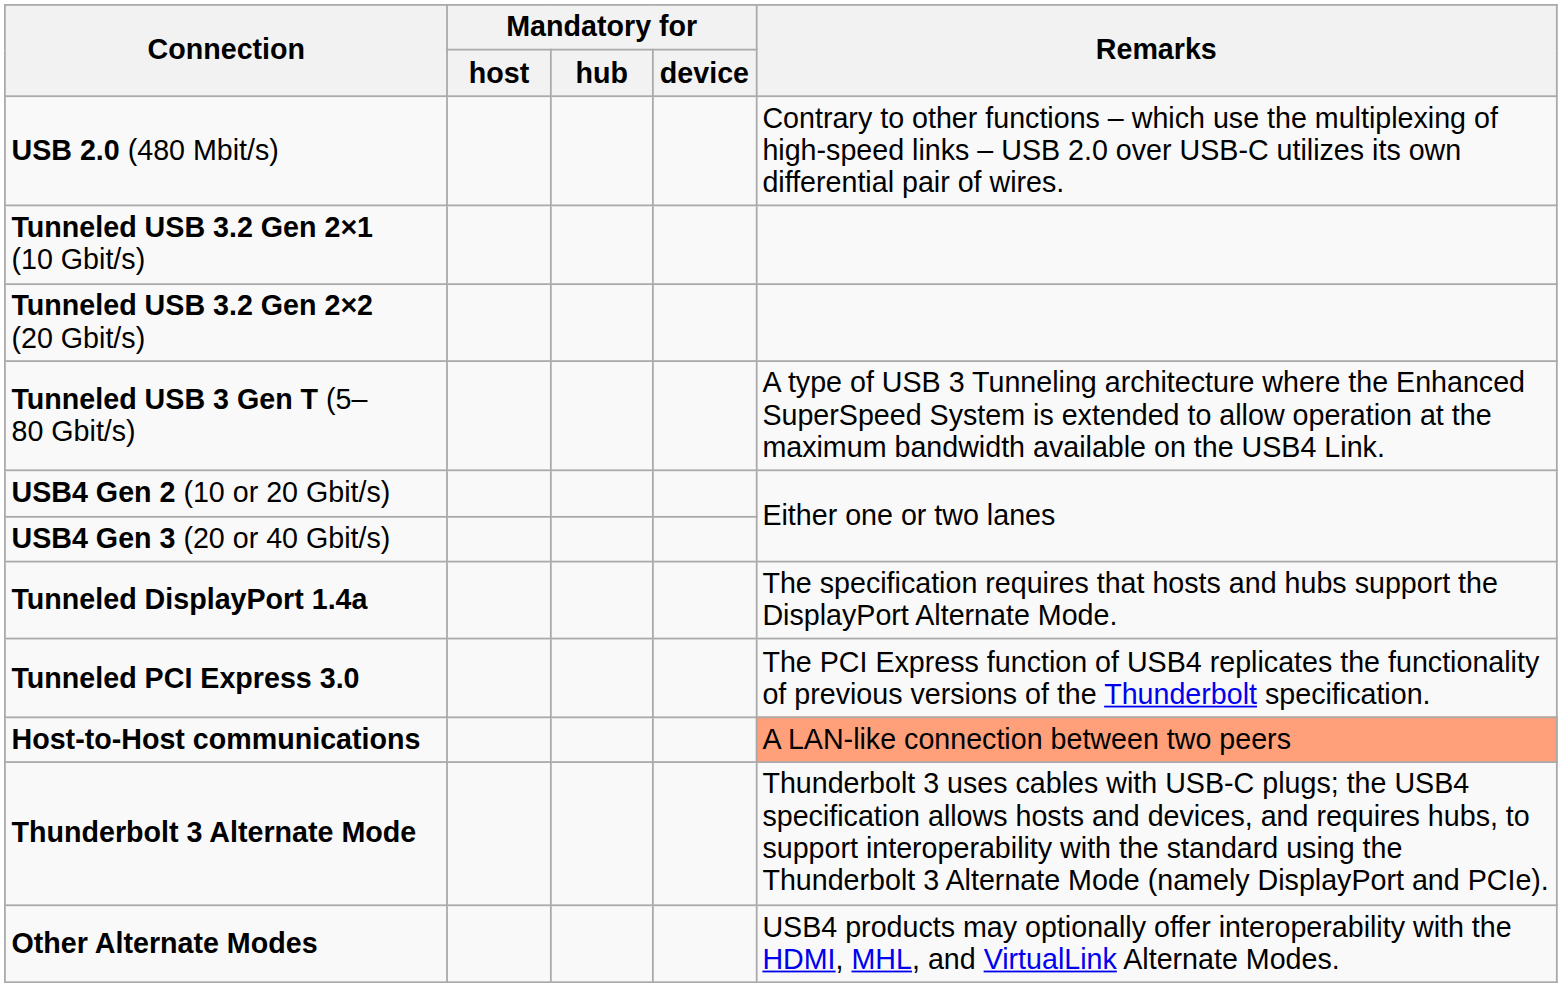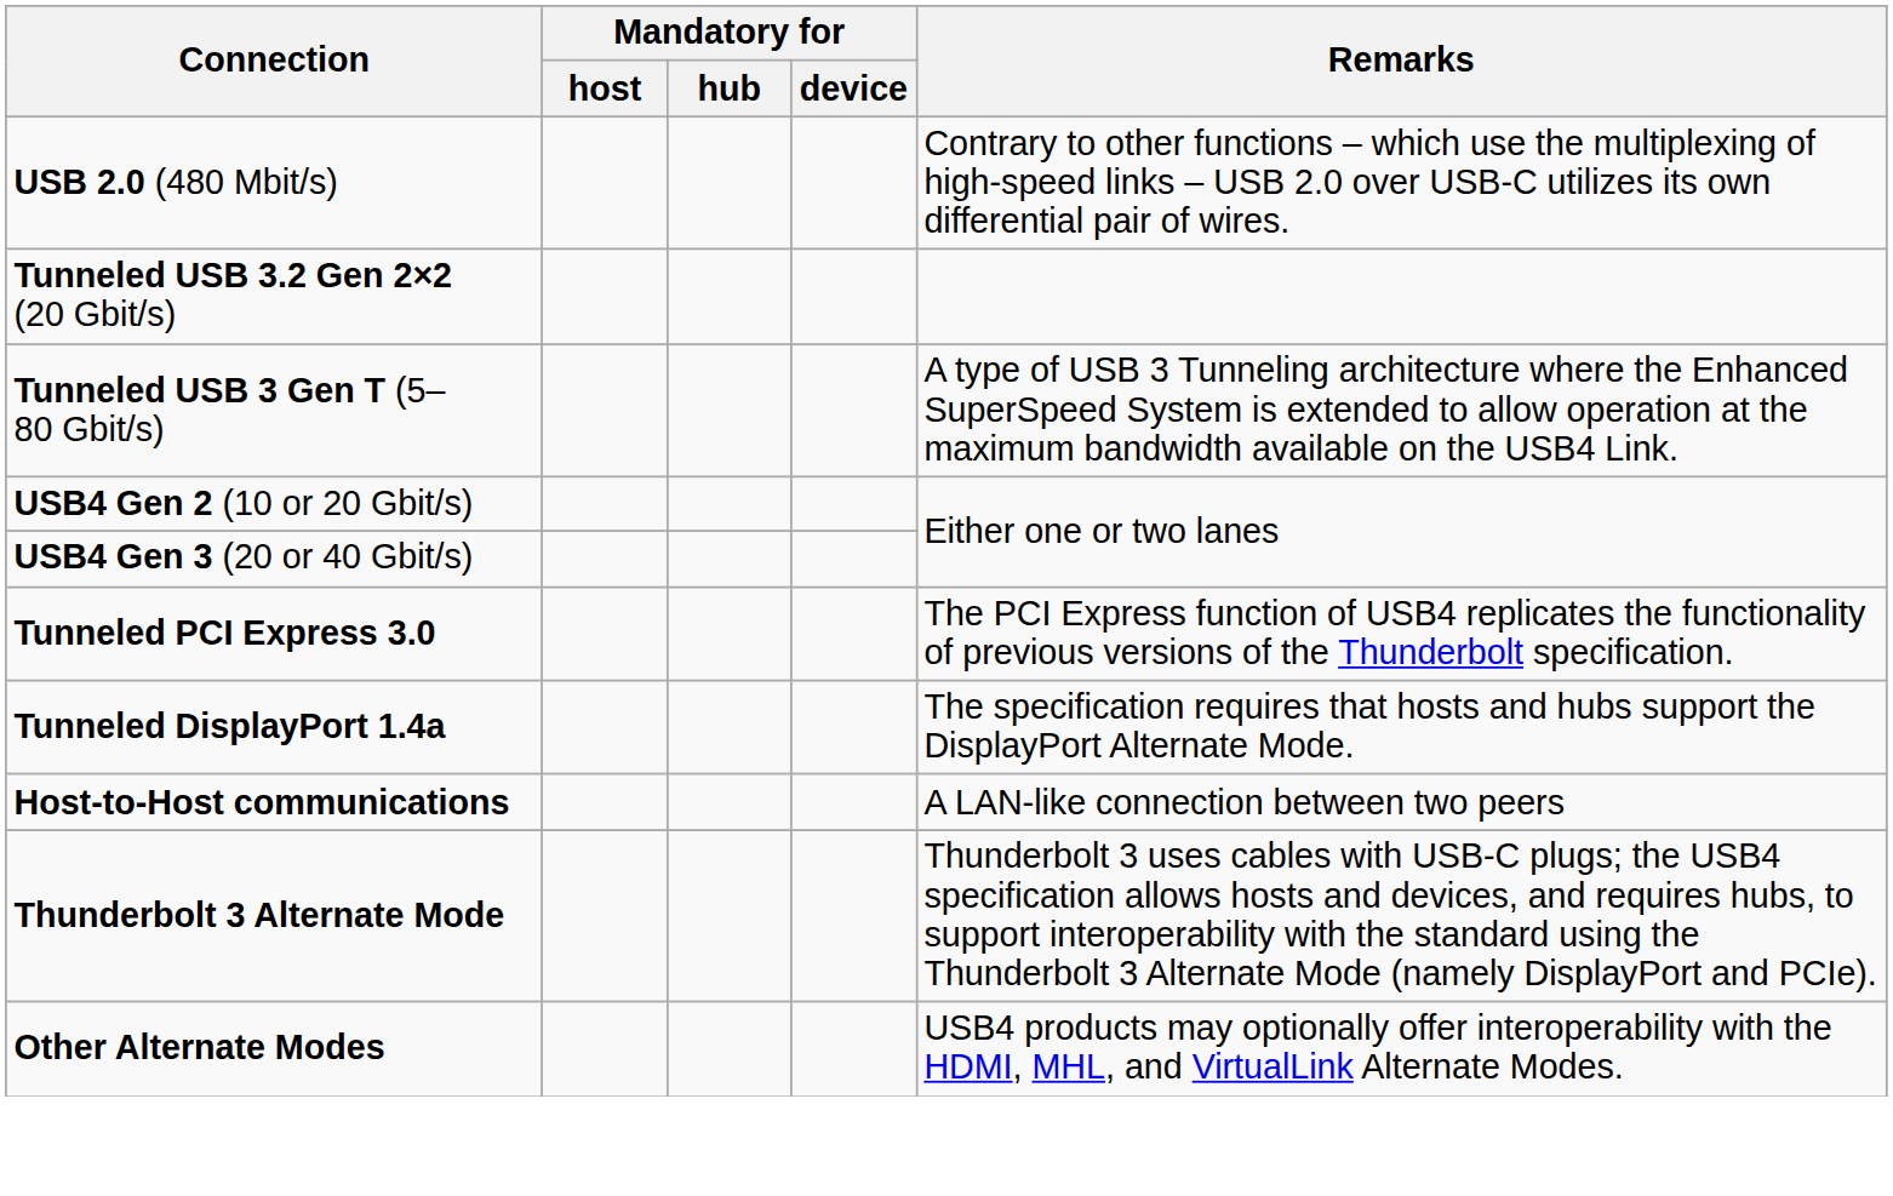 <table class="wikitable">
 <tr>
 <th rowspan="2" style="width:240px">Connection</th>
 <th colspan="3">Mandatory for</th>
 <th rowspan="2">Remarks</th>
 </tr>
 <tr>
 <th style="width:50px; text-align:center">host</th>
 <th style="width:50px; text-align:center">hub</th>
 <th style="width:50px; text-align:center">device</th>
 </tr>
 <tr>
 <td><strong>USB 2.0</strong> (480 Mbit/s)</td>
 <td></td>
 <td></td>
 <td></td>
 <td>Contrary to other functions – which use the multiplexing of high-speed links – USB 2.0 over USB-C utilizes its own differential pair of wires.</td>
-</tr>
-<tr>
-<td><strong>Tunneled USB 3.2 Gen 2×1</strong> (10 Gbit/s)</td>
-<td></td>
-<td></td>
-<td></td>
-<td></td>
 </tr>
 <tr>
 <td><strong>Tunneled USB 3.2 Gen 2×2</strong> (20 Gbit/s)</td>
 <td></td>
 <td></td>
 <td></td>
 <td></td>
 </tr>
 <tr>
 <td><strong>Tunneled USB 3 Gen T</strong> (5–80 Gbit/s)</td>
 <td></td>
 <td></td>
 <td></td>
 <td>A type of USB 3 Tunneling architecture where the Enhanced SuperSpeed System is extended to allow operation at the maximum bandwidth available on the USB4 Link.</td>
 </tr>
 <tr>
 <td><strong>USB4 Gen 2</strong> (10 or 20 Gbit/s)</td>
 <td></td>
 <td></td>
 <td></td>
 <td rowspan="2">Either one or two lanes</td>
 </tr>
 <tr>
 <td><strong>USB4 Gen 3</strong> (20 or 40 Gbit/s)</td>
 <td></td>
 <td></td>
 <td></td>
 </tr>
 <tr>
+<td><strong>Tunneled PCI Express 3.0</strong></td>
+<td></td>
+<td></td>
+<td></td>
+<td>The PCI Express function of USB4 replicates the functionality of previous versions of the <a href='#'>Thunderbolt</a> specification.</td>
+</tr>
+<tr>
 <td><strong>Tunneled DisplayPort 1.4a</strong></td>
 <td></td>
 <td></td>
 <td></td>
 <td>The specification requires that hosts and hubs support the DisplayPort Alternate Mode.</td>
 </tr>
 <tr>
-<td><strong>Tunneled PCI Express 3.0</strong></td>
-<td></td>
-<td></td>
-<td></td>
-<td>The PCI Express function of USB4 replicates the functionality of previous versions of the <a href='#'>Thunderbolt</a> specification.</td>
-</tr>
-<tr>
 <td><strong>Host-to-Host communications</strong></td>
 <td></td>
 <td></td>
 <td></td>
-<td style="background: lightsalmon;">A LAN-like connection between two peers</td>
+<td>A LAN-like connection between two peers</td>
 </tr>
 <tr>
 <td><strong>Thunderbolt 3 Alternate Mode</strong></td>
 <td></td>
 <td></td>
 <td></td>
 <td>Thunderbolt 3 uses cables with USB‑C plugs; the USB4 specification allows hosts and devices, and requires hubs, to support interoperability with the standard using the Thunderbolt 3 Alternate Mode (namely DisplayPort and PCIe).</td>
 </tr>
 <tr>
 <td><strong>Other Alternate Modes</strong></td>
 <td></td>
 <td></td>
 <td></td>
 <td>USB4 products may optionally offer interoperability with the <a href='#'>HDMI</a>, <a href='#'>MHL</a>, and <a href='#'>VirtualLink</a> Alternate Modes.</td>
 </tr>
 </table>
